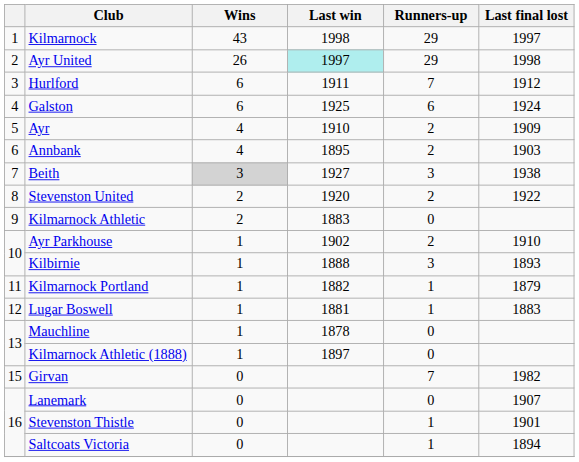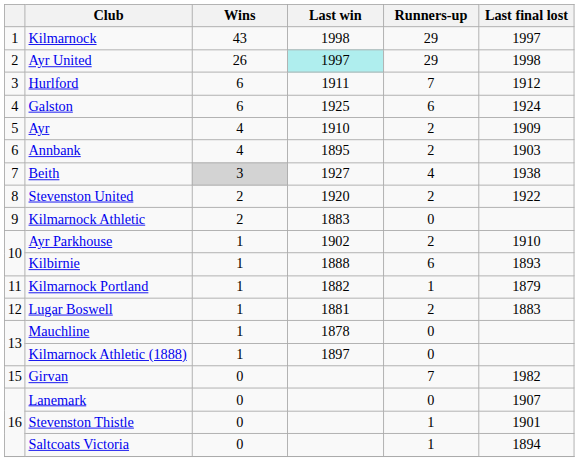 <table class="wikitable" style="text-align: center;">
 <tr>
 <th></th>
 <th width=180>Club</th>
 <th width=100>Wins</th>
 <th width=100>Last win</th>
 <th width=100>Runners-up</th>
 <th width=100>Last final lost</th>
 </tr>
 <tr>
 <td>1</td>
 <td align=left><a href='#'>Kilmarnock</a></td>
 <td>43</td>
 <td>1998</td>
 <td>29</td>
 <td>1997</td>
 </tr>
 <tr>
 <td>2</td>
 <td align=left><a href='#'>Ayr United</a></td>
 <td>26</td>
 <td style="background: paleturquoise;">1997</td>
 <td>29</td>
 <td>1998</td>
 </tr>
 <tr>
 <td>3</td>
 <td align=left><a href='#'>Hurlford</a></td>
 <td>6</td>
 <td>1911</td>
 <td>7</td>
 <td>1912</td>
 </tr>
 <tr>
 <td>4</td>
 <td align=left><a href='#'>Galston</a></td>
 <td>6</td>
 <td>1925</td>
 <td>6</td>
 <td>1924</td>
 </tr>
 <tr>
 <td>5</td>
 <td align=left><a href='#'>Ayr</a></td>
 <td>4</td>
 <td>1910</td>
 <td>2</td>
 <td>1909</td>
 </tr>
 <tr>
 <td>6</td>
 <td align=left><a href='#'>Annbank</a></td>
 <td>4</td>
 <td>1895</td>
 <td>2</td>
 <td>1903</td>
 </tr>
 <tr>
 <td>7</td>
 <td align=left><a href='#'>Beith</a></td>
 <td style="background: lightgrey;">3</td>
 <td>1927</td>
-<td>3</td>
+<td>4</td>
 <td>1938</td>
 </tr>
 <tr>
 <td>8</td>
 <td align=left><a href='#'>Stevenston United</a></td>
 <td>2</td>
 <td>1920</td>
 <td>2</td>
 <td>1922</td>
 </tr>
 <tr>
 <td>9</td>
 <td align=left><a href='#'>Kilmarnock Athletic</a></td>
 <td>2</td>
 <td>1883</td>
 <td>0</td>
 <td></td>
 </tr>
 <tr>
 <td rowspan=2>10</td>
 <td align=left><a href='#'>Ayr Parkhouse</a></td>
 <td>1</td>
 <td>1902</td>
 <td>2</td>
 <td>1910</td>
 </tr>
 <tr>
 <td align=left><a href='#'>Kilbirnie</a></td>
 <td>1</td>
 <td>1888</td>
-<td>3</td>
+<td>6</td>
 <td>1893</td>
 </tr>
 <tr>
 <td>11</td>
 <td align=left><a href='#'>Kilmarnock Portland</a></td>
 <td>1</td>
 <td>1882</td>
 <td>1</td>
 <td>1879</td>
 </tr>
 <tr>
 <td>12</td>
 <td align=left><a href='#'>Lugar Boswell</a></td>
 <td>1</td>
 <td>1881</td>
-<td>1</td>
+<td>2</td>
 <td>1883</td>
 </tr>
 <tr>
 <td rowspan=2>13</td>
 <td align=left><a href='#'>Mauchline</a></td>
 <td>1</td>
 <td>1878</td>
 <td>0</td>
 <td></td>
 </tr>
 <tr>
 <td align=left><a href='#'>Kilmarnock Athletic (1888)</a></td>
 <td>1</td>
 <td>1897</td>
 <td>0</td>
 <td></td>
 </tr>
 <tr>
 <td>15</td>
 <td align=left><a href='#'>Girvan</a></td>
 <td>0</td>
 <td></td>
 <td>7</td>
 <td>1982</td>
 </tr>
 <tr>
 <td rowspan=3>16</td>
 <td align=left><a href='#'>Lanemark</a></td>
 <td>0</td>
 <td></td>
 <td>0</td>
 <td>1907</td>
 </tr>
 <tr>
 <td align=left><a href='#'>Stevenston Thistle</a></td>
 <td>0</td>
 <td></td>
 <td>1</td>
 <td>1901</td>
 </tr>
 <tr>
 <td align=left><a href='#'>Saltcoats Victoria</a></td>
 <td>0</td>
 <td></td>
 <td>1</td>
 <td>1894</td>
 </tr>
 <tr>
 </tr>
 </table>
